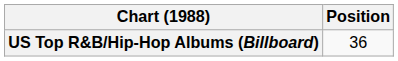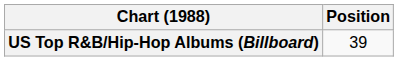 <table class="wikitable plainrowheaders" style="text-align:center">
 <tr>
 <th scope="col">Chart (1988)</th>
 <th scope="col">Position</th>
 </tr>
 <tr>
 <th scope="row">US Top R&B/Hip-Hop Albums (<em>Billboard</em>)</th>
-<td>36</td>
+<td>39</td>
 </tr>
 </table>
